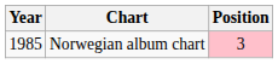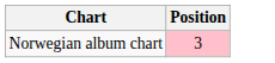 <table class="wikitable">
 <tr>
-<th>Year</th>
 <th>Chart</th>
 <th>Position</th>
 </tr>
 <tr>
-<td>1985</td>
 <td>Norwegian album chart</td>
 <td align="center" style="background: pink;">3</td>
 </tr>
 </table>
